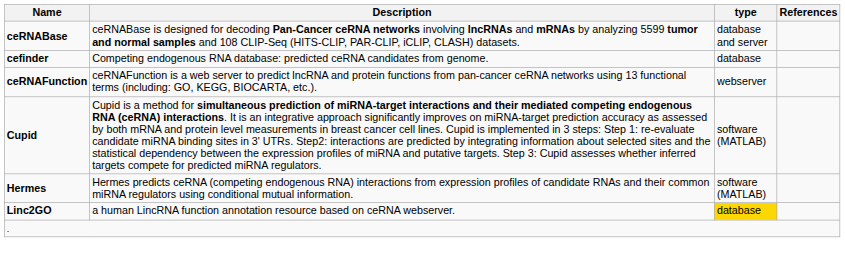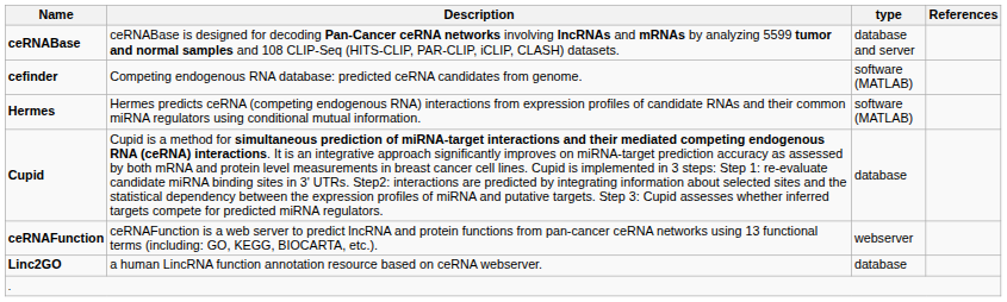 <table class="wikitable">
 <tr>
 <th>Name</th>
 <th>Description</th>
 <th>type</th>
 <th>References</th>
 </tr>
 <tr>
 <td><strong>ceRNABase</strong></td>
 <td>ceRNABase is designed for decoding <strong>Pan-Cancer ceRNA networks</strong> involving <strong>lncRNAs</strong> and <strong>mRNAs</strong> by analyzing 5599 <strong>tumor and normal samples</strong> and 108 CLIP-Seq (HITS-CLIP, PAR-CLIP, iCLIP, CLASH) datasets.</td>
 <td>database and server</td>
 <td></td>
 </tr>
 <tr>
 <td><strong>cefinder</strong></td>
 <td>Competing endogenous RNA database: predicted ceRNA candidates from genome.</td>
+<td>software (MATLAB)</td>
+<td></td>
+</tr>
+<tr>
+<td><strong>Hermes</strong></td>
+<td>Hermes predicts ceRNA (competing endogenous RNA) interactions from expression profiles of candidate RNAs and their common miRNA regulators using conditional mutual information.</td>
+<td>software (MATLAB)</td>
+<td></td>
+</tr>
+<tr>
+<td><strong>Cupid</strong></td>
+<td>Cupid is a method for <strong>simultaneous prediction of miRNA-target interactions and their mediated competing endogenous RNA (ceRNA) interactions</strong>. It is an integrative approach significantly improves on miRNA-target prediction accuracy as assessed by both mRNA and protein level measurements in breast cancer cell lines. Cupid is implemented in 3 steps: Step 1: re-evaluate candidate miRNA binding sites in 3' UTRs. Step2: interactions are predicted by integrating information about selected sites and the statistical dependency between the expression profiles of miRNA and putative targets. Step 3: Cupid assesses whether inferred targets compete for predicted miRNA regulators.</td>
 <td>database</td>
 <td></td>
 </tr>
 <tr>
 <td><strong>ceRNAFunction</strong></td>
 <td>ceRNAFunction is a web server to predict lncRNA and protein functions from pan-cancer ceRNA networks using 13 functional terms (including: GO, KEGG, BIOCARTA, etc.).</td>
 <td>webserver</td>
 <td></td>
 </tr>
 <tr>
-<td><strong>Cupid</strong></td>
-<td>Cupid is a method for <strong>simultaneous prediction of miRNA-target interactions and their mediated competing endogenous RNA (ceRNA) interactions</strong>. It is an integrative approach significantly improves on miRNA-target prediction accuracy as assessed by both mRNA and protein level measurements in breast cancer cell lines. Cupid is implemented in 3 steps: Step 1: re-evaluate candidate miRNA binding sites in 3' UTRs. Step2: interactions are predicted by integrating information about selected sites and the statistical dependency between the expression profiles of miRNA and putative targets. Step 3: Cupid assesses whether inferred targets compete for predicted miRNA regulators.</td>
-<td>software (MATLAB)</td>
-<td></td>
-</tr>
-<tr>
-<td><strong>Hermes</strong></td>
-<td>Hermes predicts ceRNA (competing endogenous RNA) interactions from expression profiles of candidate RNAs and their common miRNA regulators using conditional mutual information.</td>
-<td>software (MATLAB)</td>
-<td></td>
-</tr>
-<tr>
 <td><strong>Linc2GO</strong></td>
 <td>a human LincRNA function annotation resource based on ceRNA webserver.</td>
-<td style="background: gold;">database</td>
+<td>database</td>
 <td></td>
 </tr>
 <tr>
 <td colspan="4"><small>.</small></td>
 </tr>
 </table>
